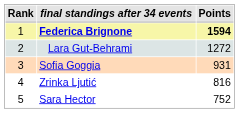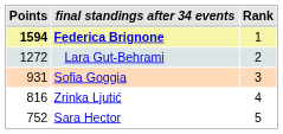 <table cellspacing="1" cellpadding="3" style="border:1px solid #AAAAAA;font-size:86%">
 <tr style="background-color: #E4E4E4;">
+<th style="border-bottom:1px solid #AAAAAA; width: 40px;">Points</th>
+<th style="border-bottom:1px solid #AAAAAA; width: 200px;"><em>final standings after 34 events</em></th>
 <th style="border-bottom:1px solid #AAAAAA; width: 10px;">Rank</th>
-<th style="border-bottom:1px solid #AAAAAA; width: 200px;"><em>final standings after 34 events</em></th>
-<th style="border-bottom:1px solid #AAAAAA; width: 40px;">Points</th>
 </tr>
 <tr style="background:#f7f6a8;">
+<td align=right><strong>1594</strong></td>
+<td> <strong><a href='#'>Federica Brignone</a></strong> </td>
 <td align=center>1</td>
-<td> <strong><a href='#'>Federica Brignone</a></strong> </td>
-<td align=right><strong>1594</strong></td>
 </tr>
 <tr style="background:#dce5e5;">
+<td align=right>1272</td>
+<td>   <a href='#'>Lara Gut-Behrami</a></td>
 <td align=center>2</td>
-<td>   <a href='#'>Lara Gut-Behrami</a></td>
-<td align=right>1272</td>
 </tr>
 <tr style="background:#ffdab9;">
+<td align=right>931</td>
+<td> <a href='#'>Sofia Goggia</a></td>
 <td align=center>3</td>
-<td> <a href='#'>Sofia Goggia</a></td>
-<td align=right>931</td>
 </tr>
 <tr>
+<td align=right>816</td>
+<td> <a href='#'>Zrinka Ljutić</a></td>
 <td align=center>4</td>
-<td> <a href='#'>Zrinka Ljutić</a></td>
-<td align=right>816</td>
 </tr>
 <tr>
+<td align=right>752</td>
+<td> <a href='#'>Sara Hector</a></td>
 <td align=center>5</td>
-<td> <a href='#'>Sara Hector</a></td>
-<td align=right>752</td>
 </tr>
 </table>
